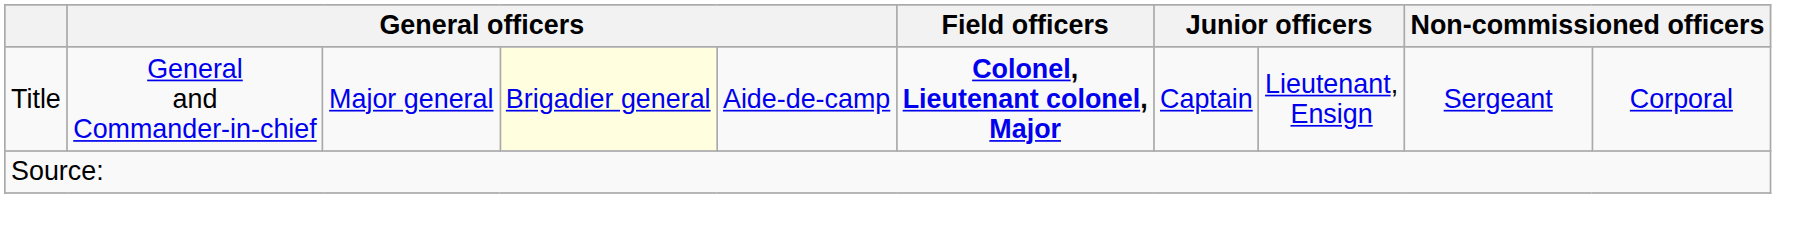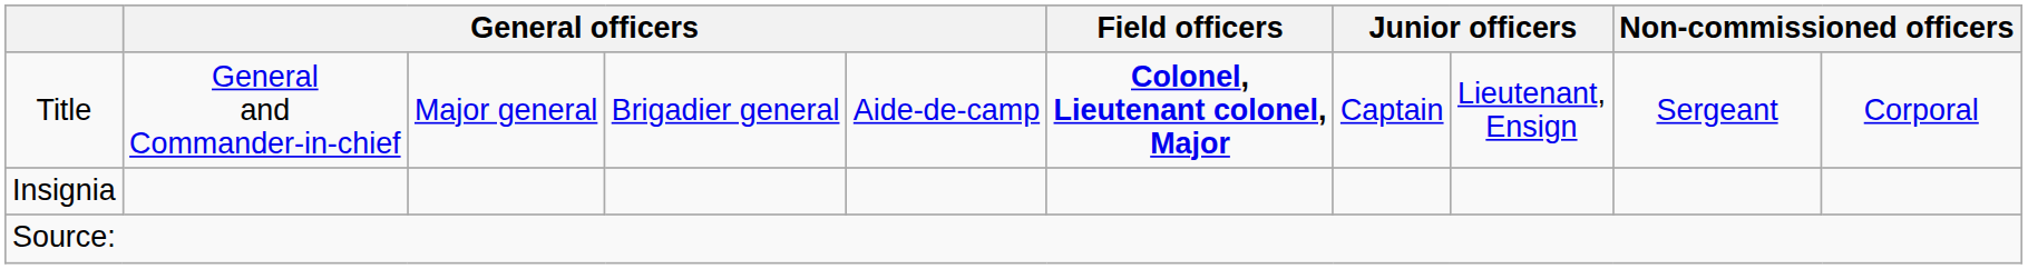 <table class="wikitable">
 <tr style="background:#dadada">
 <th></th>
 <th colspan=4>General officers</th>
 <th colspan=1>Field officers</th>
 <th colspan=2>Junior officers</th>
 <th colspan=2>Non-commissioned officers</th>
 </tr>
 <tr style="text-align:center;">
 <td>Title</td>
 <td><a href='#'>General</a><br>and<br><a href='#'>Commander-in-chief</a></td>
 <td><a href='#'>Major general</a></td>
-<td style="background: lightyellow;"><a href='#'>Brigadier general</a></td>
+<td><a href='#'>Brigadier general</a></td>
 <td><a href='#'>Aide-de-camp</a></td>
 <td><strong><a href='#'>Colonel</a>,<br><a href='#'>Lieutenant colonel</a>,<br><a href='#'>Major</a></strong></td>
 <td><a href='#'>Captain</a></td>
 <td><a href='#'>Lieutenant</a>,<br><a href='#'>Ensign</a></td>
 <td><a href='#'>Sergeant</a></td>
 <td><a href='#'>Corporal</a></td>
 </tr>
+<tr style="text-align:center;">
+<td>Insignia</td>
+<td></td>
+<td></td>
+<td></td>
+<td></td>
+<td></td>
+<td></td>
+<td></td>
+<td></td>
+<td></td>
+</tr>
 <tr>
 <td colspan=10>Source:</td>
 </tr>
 </table>
